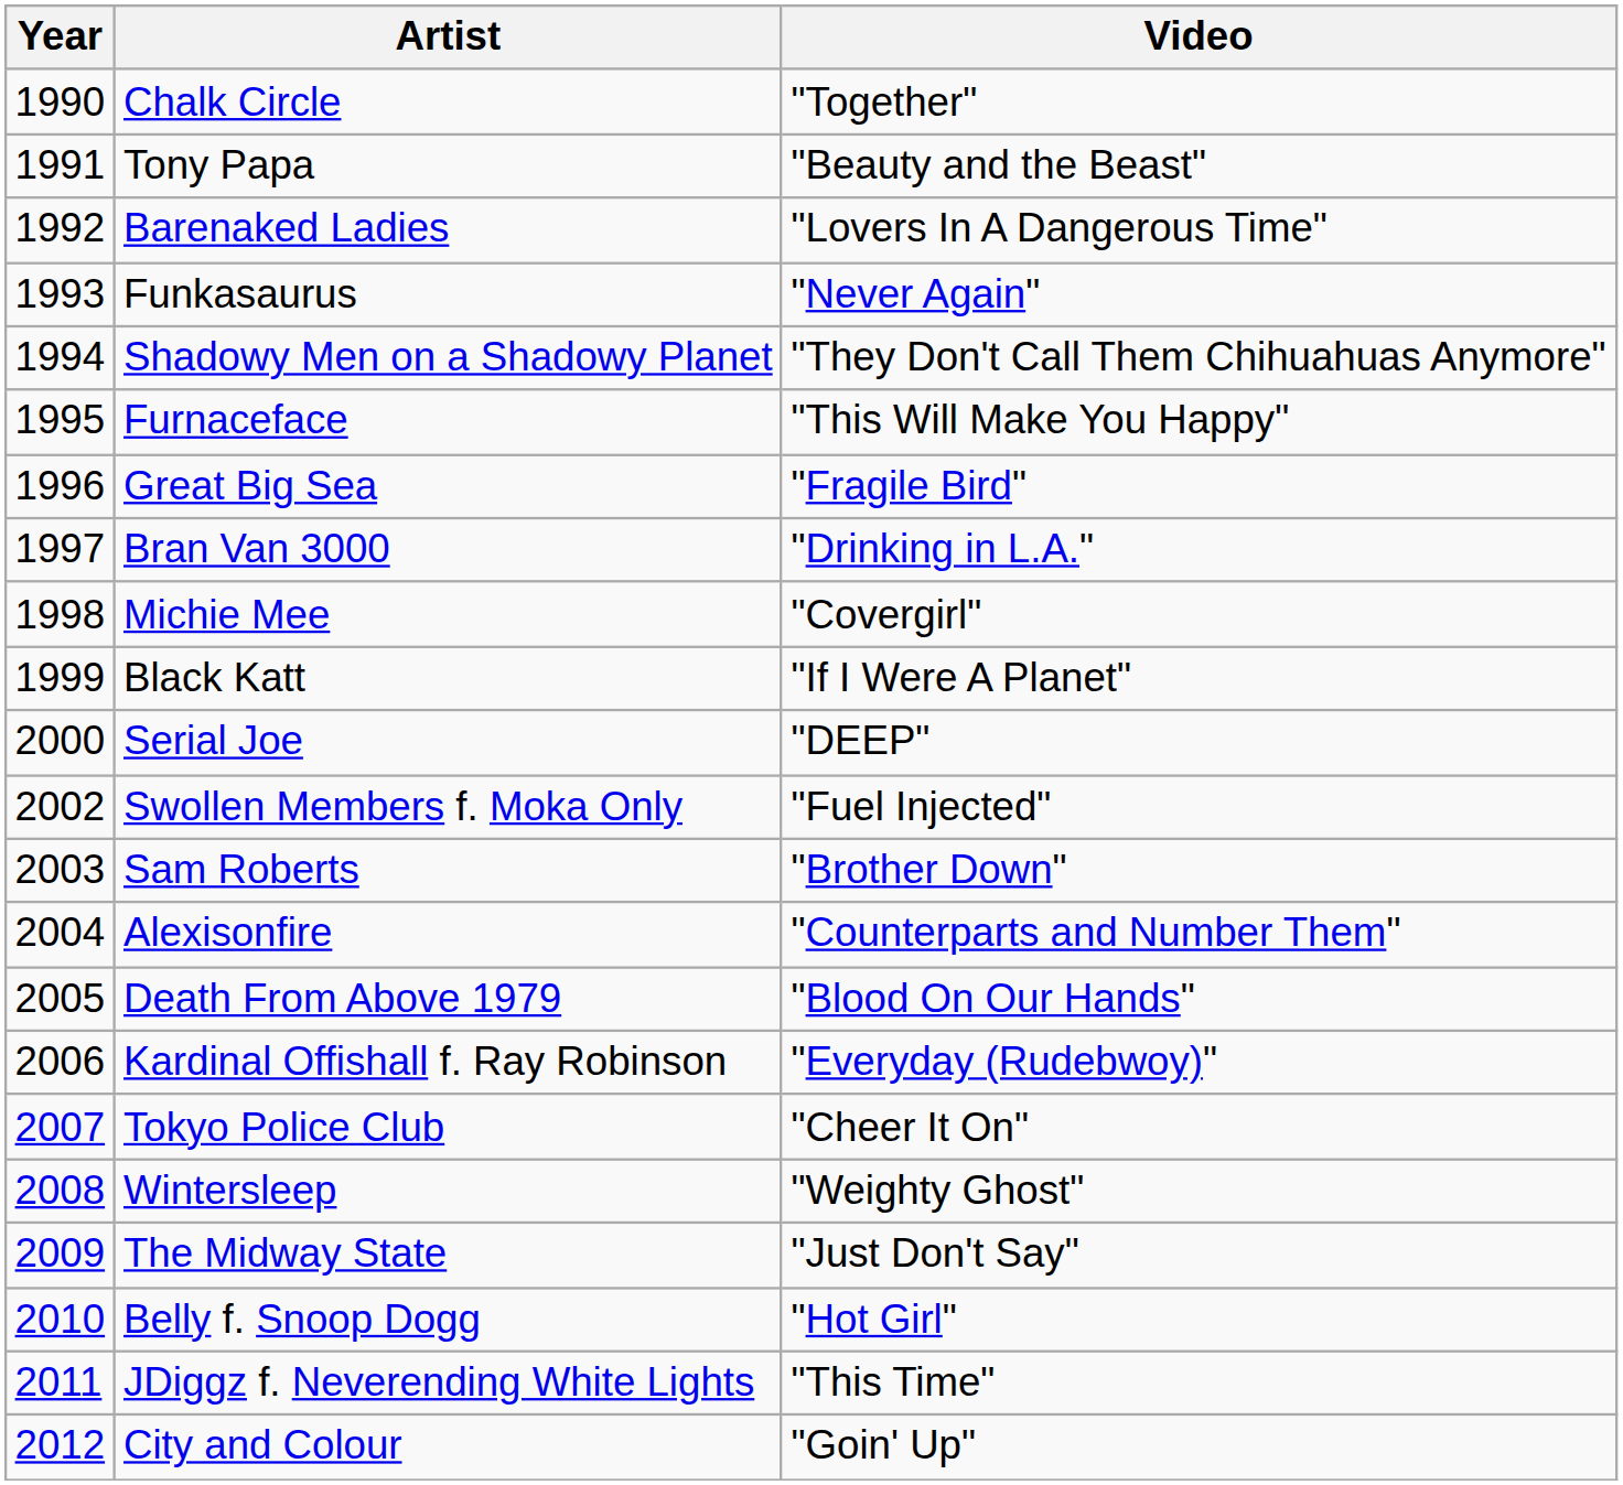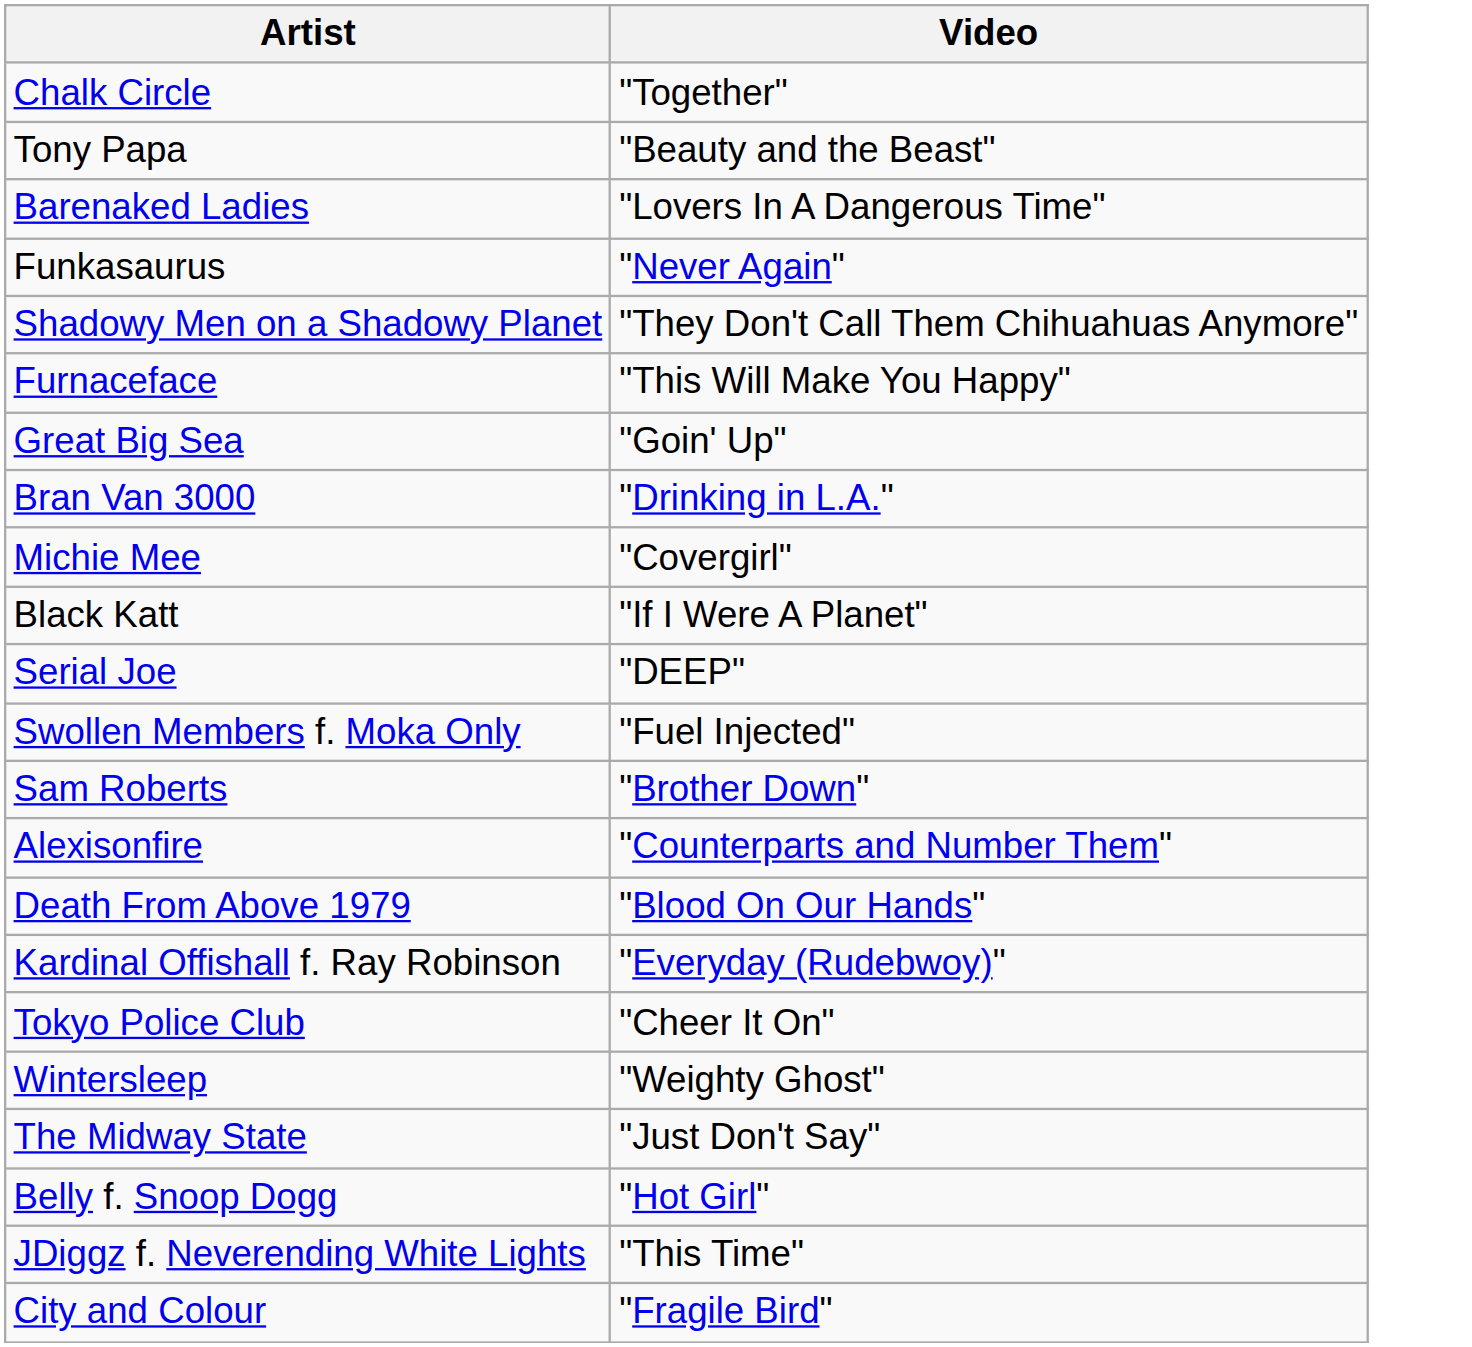 <table class="wikitable">
 <tr>
-<th>Year</th>
 <th>Artist</th>
 <th>Video</th>
 </tr>
 <tr>
-<td>1990</td>
 <td><a href='#'>Chalk Circle</a></td>
 <td>"Together"</td>
 </tr>
 <tr>
-<td>1991</td>
 <td>Tony Papa</td>
 <td>"Beauty and the Beast"</td>
 </tr>
 <tr>
-<td>1992</td>
 <td><a href='#'>Barenaked Ladies</a></td>
 <td>"Lovers In A Dangerous Time"</td>
 </tr>
 <tr>
-<td>1993</td>
 <td>Funkasaurus</td>
 <td>"<a href='#'>Never Again</a>"</td>
 </tr>
 <tr>
-<td>1994</td>
 <td><a href='#'>Shadowy Men on a Shadowy Planet</a></td>
 <td>"They Don't Call Them Chihuahuas Anymore"</td>
 </tr>
 <tr>
-<td>1995</td>
 <td><a href='#'>Furnaceface</a></td>
 <td>"This Will Make You Happy"</td>
 </tr>
 <tr>
-<td>1996</td>
 <td><a href='#'>Great Big Sea</a></td>
-<td>"<a href='#'>Fragile Bird</a>"</td>
+<td>"Goin' Up"</td>
 </tr>
 <tr>
-<td>1997</td>
 <td><a href='#'>Bran Van 3000</a></td>
 <td>"<a href='#'>Drinking in L.A.</a>"</td>
 </tr>
 <tr>
-<td>1998</td>
 <td><a href='#'>Michie Mee</a></td>
 <td>"Covergirl"</td>
 </tr>
 <tr>
-<td>1999</td>
 <td>Black Katt</td>
 <td>"If I Were A Planet"</td>
 </tr>
 <tr>
-<td>2000</td>
 <td><a href='#'>Serial Joe</a></td>
 <td>"DEEP"</td>
 </tr>
 <tr>
-<td>2002</td>
 <td><a href='#'>Swollen Members</a> f. <a href='#'>Moka Only</a></td>
 <td>"Fuel Injected"</td>
 </tr>
 <tr>
-<td>2003</td>
 <td><a href='#'>Sam Roberts</a></td>
 <td>"<a href='#'>Brother Down</a>"</td>
 </tr>
 <tr>
-<td>2004</td>
 <td><a href='#'>Alexisonfire</a></td>
 <td>"<a href='#'>Counterparts and Number Them</a>"</td>
 </tr>
 <tr>
-<td>2005</td>
 <td><a href='#'>Death From Above 1979</a></td>
 <td>"<a href='#'>Blood On Our Hands</a>"</td>
 </tr>
 <tr>
-<td>2006</td>
 <td><a href='#'>Kardinal Offishall</a> f. Ray Robinson</td>
 <td>"<a href='#'>Everyday (Rudebwoy)</a>"</td>
 </tr>
 <tr>
-<td><a href='#'>2007</a></td>
 <td><a href='#'>Tokyo Police Club</a></td>
 <td>"Cheer It On"</td>
 </tr>
 <tr>
-<td><a href='#'>2008</a></td>
 <td><a href='#'>Wintersleep</a></td>
 <td>"Weighty Ghost"</td>
 </tr>
 <tr>
-<td><a href='#'>2009</a></td>
 <td><a href='#'>The Midway State</a></td>
 <td>"Just Don't Say"</td>
 </tr>
 <tr>
-<td><a href='#'>2010</a></td>
 <td><a href='#'>Belly</a> f. <a href='#'>Snoop Dogg</a></td>
 <td>"<a href='#'>Hot Girl</a>"</td>
 </tr>
 <tr>
-<td><a href='#'>2011</a></td>
 <td><a href='#'>JDiggz</a> f. <a href='#'>Neverending White Lights</a></td>
 <td>"This Time"</td>
 </tr>
 <tr>
-<td><a href='#'>2012</a></td>
 <td><a href='#'>City and Colour</a></td>
-<td>"Goin' Up"</td>
+<td>"<a href='#'>Fragile Bird</a>"</td>
 </tr>
 </table>
